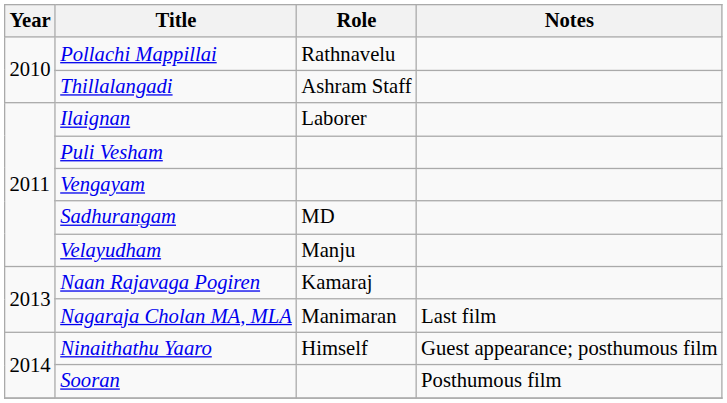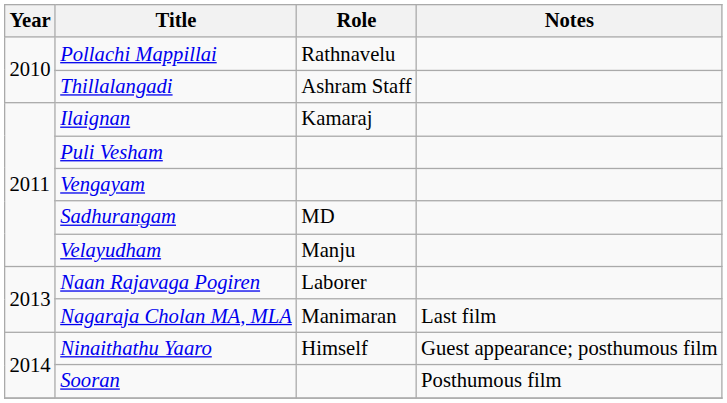 <table class="wikitable sortable plainrowheaders">
 <tr>
 <th scope="col">Year</th>
 <th scope="col">Title</th>
 <th scope="col">Role</th>
 <th scope="col" class="unsortable">Notes</th>
 </tr>
 <tr>
 <td rowspan="2">2010</td>
 <td><em><a href='#'>Pollachi Mappillai</a></em></td>
 <td>Rathnavelu</td>
 <td></td>
 </tr>
 <tr>
 <td><em><a href='#'>Thillalangadi</a></em></td>
 <td>Ashram Staff</td>
 <td></td>
 </tr>
 <tr>
 <td rowspan="5">2011</td>
 <td><em><a href='#'>Ilaignan</a></em></td>
-<td>Laborer</td>
+<td>Kamaraj</td>
 <td></td>
 </tr>
 <tr>
 <td><em><a href='#'>Puli Vesham</a></em></td>
 <td></td>
 <td></td>
 </tr>
 <tr>
 <td><em><a href='#'>Vengayam</a></em></td>
 <td></td>
 <td></td>
 </tr>
 <tr>
 <td><em><a href='#'>Sadhurangam</a></em></td>
 <td>MD</td>
 <td></td>
 </tr>
 <tr>
 <td><em><a href='#'>Velayudham</a></em></td>
 <td>Manju</td>
 <td></td>
 </tr>
 <tr>
 <td rowspan="2">2013</td>
 <td><em><a href='#'>Naan Rajavaga Pogiren</a></em></td>
-<td>Kamaraj</td>
+<td>Laborer</td>
 <td></td>
 </tr>
 <tr>
 <td><em><a href='#'>Nagaraja Cholan MA, MLA</a></em></td>
 <td>Manimaran</td>
 <td>Last film</td>
 </tr>
 <tr>
 <td rowspan="2">2014</td>
 <td><em><a href='#'>Ninaithathu Yaaro</a></em></td>
 <td>Himself</td>
 <td>Guest appearance; posthumous film</td>
 </tr>
 <tr>
 <td><em><a href='#'>Sooran</a></em></td>
 <td></td>
 <td>Posthumous film</td>
 </tr>
 <tr>
 </tr>
 </table>
